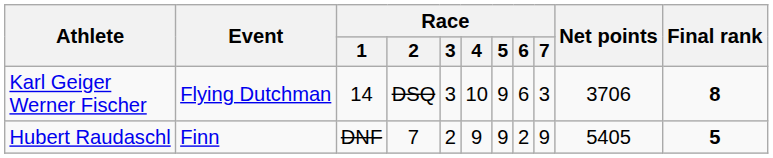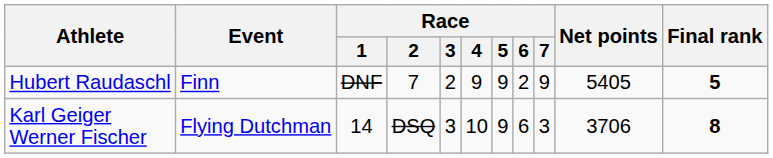 <table class="wikitable" style="font-size:90%">
 <tr>
 <th rowspan="2">Athlete</th>
 <th rowspan="2">Event</th>
 <th colspan=7>Race</th>
 <th rowspan=2>Net points</th>
 <th rowspan=2>Final rank</th>
 </tr>
 <tr style="font-size:95%">
 <th>1</th>
 <th>2</th>
 <th>3</th>
 <th>4</th>
 <th>5</th>
 <th>6</th>
 <th>7</th>
 </tr>
 <tr align=center>
+<td align=left><a href='#'>Hubert Raudaschl</a></td>
+<td align=left><a href='#'>Finn</a></td>
+<td><s>DNF</s></td>
+<td>7</td>
+<td>2</td>
+<td>9</td>
+<td>9</td>
+<td>2</td>
+<td>9</td>
+<td>5405</td>
+<td><strong>5</strong></td>
+</tr>
+<tr align=center>
 <td align=left><a href='#'>Karl Geiger</a><br><a href='#'>Werner Fischer</a></td>
 <td align=left><a href='#'>Flying Dutchman</a></td>
 <td>14</td>
 <td><s>DSQ</s></td>
 <td>3</td>
 <td>10</td>
 <td>9</td>
 <td>6</td>
 <td>3</td>
 <td>3706</td>
 <td><strong>8</strong></td>
 </tr>
-<tr align=center>
-<td align=left><a href='#'>Hubert Raudaschl</a></td>
-<td align=left><a href='#'>Finn</a></td>
-<td><s>DNF</s></td>
-<td>7</td>
-<td>2</td>
-<td>9</td>
-<td>9</td>
-<td>2</td>
-<td>9</td>
-<td>5405</td>
-<td><strong>5</strong></td>
-</tr>
 </table>
